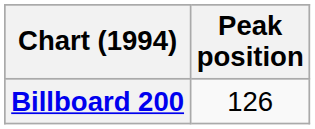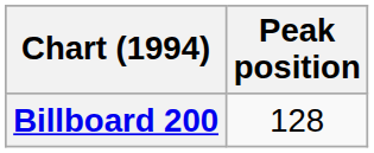 <table class="wikitable plainrowheaders" style="text-align:center;">
 <tr>
 <th>Chart (1994)</th>
 <th>Peak<br>position</th>
 </tr>
 <tr>
 <th scope="row"><a href='#'>Billboard 200</a></th>
-<td>126</td>
+<td>128</td>
 </tr>
 </table>
